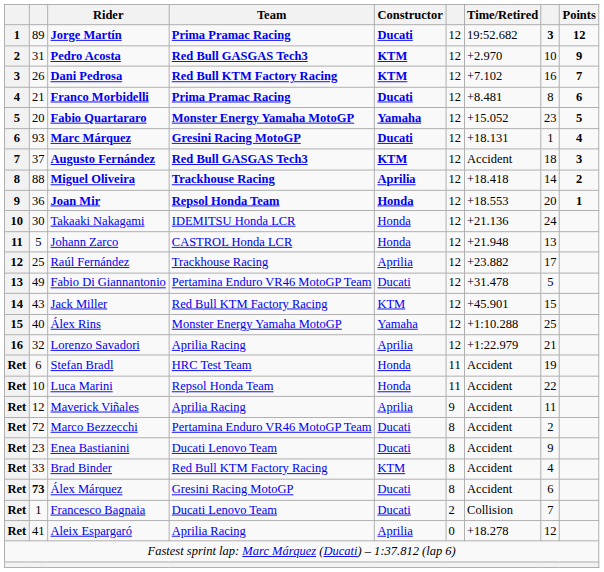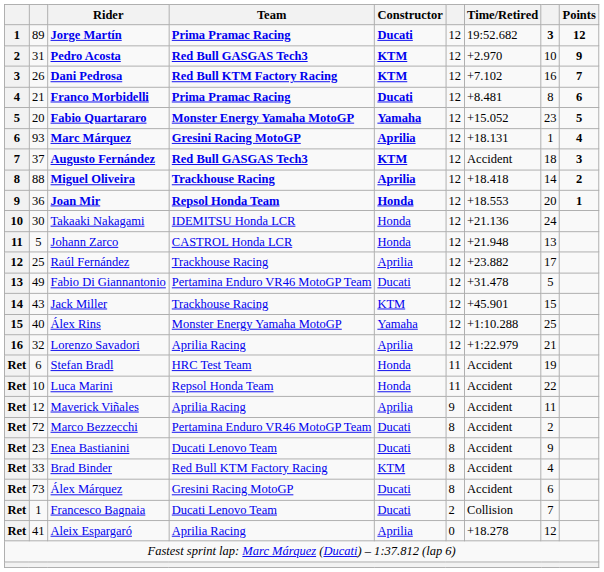 <table class="wikitable sortable" style="font-size: 85%;">
 <tr>
 <th scope="col"></th>
 <th scope="col"></th>
 <th scope="col">Rider</th>
 <th scope="col">Team</th>
 <th scope="col">Constructor</th>
 <th scope="col" class="unsortable"></th>
 <th scope="col" class="unsortable">Time/Retired</th>
 <th scope="col"></th>
 <th scope="col">Points</th>
 </tr>
 <tr>
 <th scope="row">1</th>
 <td align="center">89</td>
 <td data-sort-value="mart"> <strong><a href='#'>Jorge Martín</a></strong></td>
 <td><strong><a href='#'>Prima Pramac Racing</a></strong></td>
 <td><strong><a href='#'>Ducati</a></strong></td>
 <td>12</td>
 <td>19:52.682</td>
 <td align="center"><strong>3</strong></td>
 <td align="center"><strong>12</strong></td>
 </tr>
 <tr>
 <th scope="row">2</th>
 <td align="center">31</td>
 <td data-sort-value="aco"> <strong><a href='#'>Pedro Acosta</a></strong></td>
 <td><strong><a href='#'>Red Bull GASGAS Tech3</a></strong></td>
 <td><strong><a href='#'>KTM</a></strong></td>
 <td>12</td>
 <td>+2.970</td>
 <td align="center">10</td>
 <td align="center"><strong>9</strong></td>
 </tr>
 <tr>
 <th scope="row">3</th>
 <td align="center">26</td>
 <td data-sort-value="ped"> <strong><a href='#'>Dani Pedrosa</a></strong></td>
 <td><strong><a href='#'>Red Bull KTM Factory Racing</a></strong></td>
 <td><strong><a href='#'>KTM</a></strong></td>
 <td>12</td>
 <td>+7.102</td>
 <td align="center">16</td>
 <td align="center"><strong>7</strong></td>
 </tr>
 <tr>
 <th scope="row">4</th>
 <td align="center">21</td>
 <td data-sort-value="mor"> <strong><a href='#'>Franco Morbidelli</a></strong></td>
 <td><strong><a href='#'>Prima Pramac Racing</a></strong></td>
 <td><strong><a href='#'>Ducati</a></strong></td>
 <td>12</td>
 <td>+8.481</td>
 <td align="center">8</td>
 <td align="center"><strong>6</strong></td>
 </tr>
 <tr>
 <th scope="row">5</th>
 <td align="center">20</td>
 <td data-sort-value="qua"> <strong><a href='#'>Fabio Quartararo</a></strong></td>
 <td><strong><a href='#'>Monster Energy Yamaha MotoGP</a></strong></td>
 <td><strong><a href='#'>Yamaha</a></strong></td>
 <td>12</td>
 <td>+15.052</td>
 <td align="center">23</td>
 <td align="center"><strong>5</strong></td>
 </tr>
 <tr>
 <th scope="row">6</th>
 <td align="center">93</td>
 <td data-sort-value="marqm"> <strong><a href='#'>Marc Márquez</a></strong></td>
 <td><strong><a href='#'>Gresini Racing MotoGP</a></strong></td>
-<td><strong><a href='#'>Ducati</a></strong></td>
+<td><strong><a href='#'>Aprilia</a></strong></td>
 <td>12</td>
 <td>+18.131</td>
 <td align="center">1</td>
 <td align="center"><strong>4</strong></td>
 </tr>
 <tr>
 <th scope="row">7</th>
 <td align="center">37</td>
 <td data-sort-value="fera"> <strong><a href='#'>Augusto Fernández</a></strong></td>
 <td><strong><a href='#'>Red Bull GASGAS Tech3</a></strong></td>
 <td><strong><a href='#'>KTM</a></strong></td>
 <td>12</td>
 <td>Accident</td>
 <td align="center">18</td>
 <td align="center"><strong>3</strong></td>
 </tr>
 <tr>
 <th scope="row">8</th>
 <td align="center">88</td>
 <td data-sort-value="oli"> <strong><a href='#'>Miguel Oliveira</a></strong></td>
 <td><strong><a href='#'>Trackhouse Racing</a></strong></td>
 <td><strong><a href='#'>Aprilia</a></strong></td>
 <td>12</td>
 <td>+18.418</td>
 <td align="center">14</td>
 <td align="center"><strong>2</strong></td>
 </tr>
 <tr>
 <th scope="row">9</th>
 <td align="center">36</td>
 <td data-sort-value="mir"> <strong><a href='#'>Joan Mir</a></strong></td>
 <td><strong><a href='#'>Repsol Honda Team</a></strong></td>
 <td><strong><a href='#'>Honda</a></strong></td>
 <td>12</td>
 <td>+18.553</td>
 <td align="center">20</td>
 <td align="center"><strong>1</strong></td>
 </tr>
 <tr>
 <th scope="row">10</th>
 <td align="center">30</td>
 <td data-sort-value="nak"> <a href='#'>Takaaki Nakagami</a></td>
 <td><a href='#'>IDEMITSU Honda LCR</a></td>
 <td><a href='#'>Honda</a></td>
 <td>12</td>
 <td>+21.136</td>
 <td align="center">24</td>
 <td align="center"></td>
 </tr>
 <tr>
 <th scope="row">11</th>
 <td align="center">5</td>
 <td data-sort-value="zar"> <a href='#'>Johann Zarco</a></td>
 <td><a href='#'>CASTROL Honda LCR</a></td>
 <td><a href='#'>Honda</a></td>
 <td>12</td>
 <td>+21.948</td>
 <td align="center">13</td>
 <td align="center"></td>
 </tr>
 <tr>
 <th scope="row">12</th>
 <td align="center">25</td>
 <td data-sort-value="ferr"> <a href='#'>Raúl Fernández</a></td>
 <td><a href='#'>Trackhouse Racing</a></td>
 <td><a href='#'>Aprilia</a></td>
 <td>12</td>
 <td>+23.882</td>
 <td align="center">17</td>
 <td align="center"></td>
 </tr>
 <tr>
 <th scope="row">13</th>
 <td align="center">49</td>
 <td data-sort-value="dig"> <a href='#'>Fabio Di Giannantonio</a></td>
 <td><a href='#'>Pertamina Enduro VR46 MotoGP Team</a></td>
 <td><a href='#'>Ducati</a></td>
 <td>12</td>
 <td>+31.478</td>
 <td align="center">5</td>
 <td align="center"></td>
 </tr>
 <tr>
 <th scope="row">14</th>
 <td align="center">43</td>
 <td data-sort-value="mil"> <a href='#'>Jack Miller</a></td>
-<td><a href='#'>Red Bull KTM Factory Racing</a></td>
+<td><a href='#'>Trackhouse Racing</a></td>
 <td><a href='#'>KTM</a></td>
 <td>12</td>
 <td>+45.901</td>
 <td align="center">15</td>
 <td align="center"></td>
 </tr>
 <tr>
 <th scope="row">15</th>
 <td align="center">40</td>
 <td data-sort-value="rin"> <a href='#'>Álex Rins</a></td>
 <td><a href='#'>Monster Energy Yamaha MotoGP</a></td>
 <td><a href='#'>Yamaha</a></td>
 <td>12</td>
 <td>+1:10.288</td>
 <td align="center">25</td>
 <td align="center"></td>
 </tr>
 <tr>
 <th scope="row">16</th>
 <td align="center">32</td>
 <td data-sort-value="zar"> <a href='#'>Lorenzo Savadori</a></td>
 <td><a href='#'>Aprilia Racing</a></td>
 <td><a href='#'>Aprilia</a></td>
 <td>12</td>
 <td>+1:22.979</td>
 <td align="center">21</td>
 <td align="center"></td>
 </tr>
 <tr>
 <th scope="row">Ret</th>
 <td align="center">6</td>
 <td data-sort-value="bra"> <a href='#'>Stefan Bradl</a></td>
 <td><a href='#'>HRC Test Team</a></td>
 <td><a href='#'>Honda</a></td>
 <td>11</td>
 <td>Accident</td>
 <td align="center">19</td>
 <td align="center"></td>
 </tr>
 <tr>
 <th scope="row">Ret</th>
 <td align="center">10</td>
 <td data-sort-value="mari"> <a href='#'>Luca Marini</a></td>
 <td><a href='#'>Repsol Honda Team</a></td>
 <td><a href='#'>Honda</a></td>
 <td>11</td>
 <td>Accident</td>
 <td align="center">22</td>
 <td align="center"></td>
 </tr>
 <tr>
 <th scope="row">Ret</th>
 <td align="center">12</td>
 <td data-sort-value="vin"> <a href='#'>Maverick Viñales</a></td>
 <td><a href='#'>Aprilia Racing</a></td>
 <td><a href='#'>Aprilia</a></td>
 <td>9</td>
 <td>Accident</td>
 <td align="center">11</td>
 <td align="center"></td>
 </tr>
 <tr>
 <th scope="row">Ret</th>
 <td align="center">72</td>
 <td data-sort-value="bez"> <a href='#'>Marco Bezzecchi</a></td>
 <td><a href='#'>Pertamina Enduro VR46 MotoGP Team</a></td>
 <td><a href='#'>Ducati</a></td>
 <td>8</td>
 <td>Accident</td>
 <td align="center">2</td>
 <td align="center"></td>
 </tr>
 <tr>
 <th scope="row">Ret</th>
 <td align="center">23</td>
 <td data-sort-value="bas"> <a href='#'>Enea Bastianini</a></td>
 <td><a href='#'>Ducati Lenovo Team</a></td>
 <td><a href='#'>Ducati</a></td>
 <td>8</td>
 <td>Accident</td>
 <td align="center">9</td>
 <td align="center"></td>
 </tr>
 <tr>
 <th scope="row">Ret</th>
 <td align="center">33</td>
 <td data-sort-value="bin"> <a href='#'>Brad Binder</a></td>
 <td><a href='#'>Red Bull KTM Factory Racing</a></td>
 <td><a href='#'>KTM</a></td>
 <td>8</td>
 <td>Accident</td>
 <td align="center">4</td>
 <td align="center"></td>
 </tr>
 <tr>
 <th scope="row">Ret</th>
-<td align="center"><strong>73</strong></td>
+<td align="center">73</td>
 <td data-sort-value="marqa"> <a href='#'>Álex Márquez</a></td>
 <td><a href='#'>Gresini Racing MotoGP</a></td>
 <td><a href='#'>Ducati</a></td>
 <td>8</td>
 <td>Accident</td>
 <td align="center">6</td>
 <td align="center"></td>
 </tr>
 <tr>
 <th scope="row">Ret</th>
 <td align="center">1</td>
 <td data-sort-value="bag"> <a href='#'>Francesco Bagnaia</a></td>
 <td><a href='#'>Ducati Lenovo Team</a></td>
 <td><a href='#'>Ducati</a></td>
 <td>2</td>
 <td>Collision</td>
 <td align="center">7</td>
 <td align="center"></td>
 </tr>
 <tr>
 <th scope="row">Ret</th>
 <td align="center">41</td>
 <td data-sort-value="esp"> <a href='#'>Aleix Espargaró</a></td>
 <td><a href='#'>Aprilia Racing</a></td>
 <td><a href='#'>Aprilia</a></td>
 <td>0</td>
 <td>+18.278</td>
 <td align="center">12</td>
 <td align="center"></td>
 </tr>
 <tr class="sortbottom">
 <td colspan="9" style="text-align:center"><em>Fastest sprint lap:  <a href='#'>Marc Márquez</a> (<a href='#'>Ducati</a>) – 1:37.812 (lap 6)</em></td>
 </tr>
 <tr>
 <th colspan=9></th>
 </tr>
 </table>
